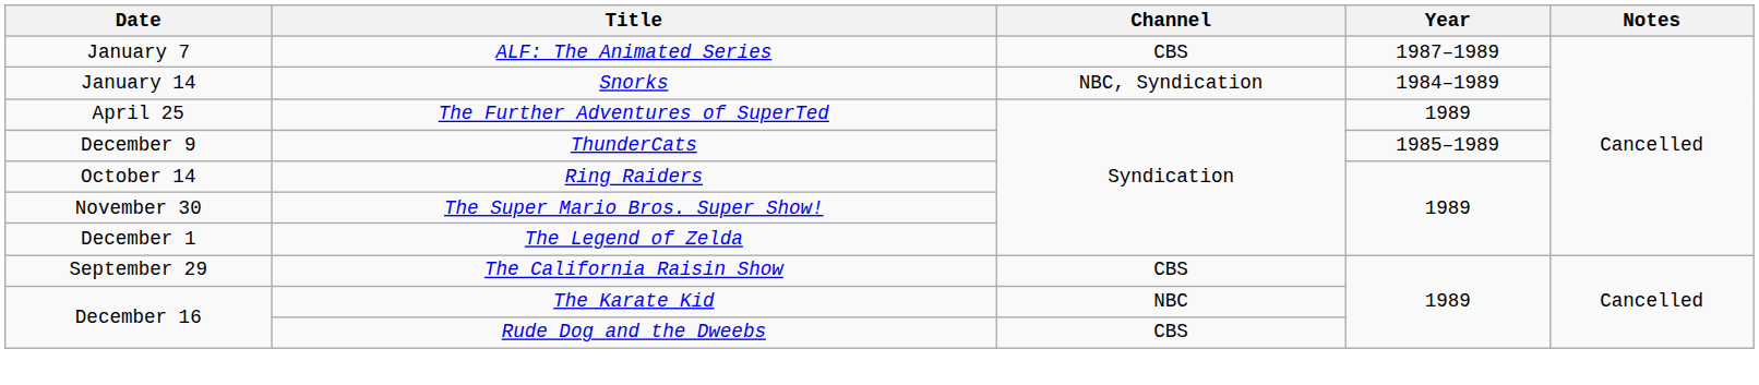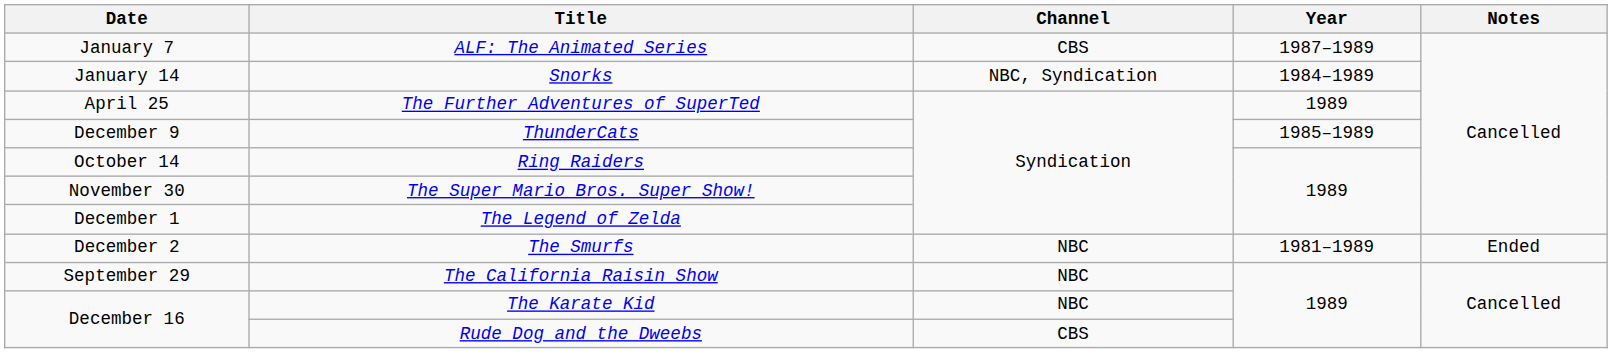 <table class="wikitable" style="text-align: center" width="75%">
 <tr>
 <th scope="col">Date</th>
 <th scope="col">Title</th>
 <th scope="col">Channel</th>
 <th scope="col">Year</th>
 <th scope="col">Notes</th>
 </tr>
 <tr>
 <td>January 7</td>
 <td><em><a href='#'>ALF: The Animated Series</a></em></td>
 <td>CBS</td>
 <td>1987–1989</td>
 <td rowspan=7>Cancelled</td>
 </tr>
 <tr>
 <td>January 14</td>
 <td><em><a href='#'>Snorks</a></em></td>
 <td>NBC, Syndication</td>
 <td>1984–1989</td>
 </tr>
 <tr>
 <td>April 25</td>
 <td><em><a href='#'>The Further Adventures of SuperTed</a></em></td>
 <td rowspan=5>Syndication</td>
 <td>1989</td>
 </tr>
 <tr>
 <td>December 9</td>
 <td><em><a href='#'>ThunderCats</a></em></td>
 <td>1985–1989</td>
 </tr>
 <tr>
 <td>October 14</td>
 <td><em><a href='#'>Ring Raiders</a></em></td>
 <td rowspan=3>1989</td>
 </tr>
 <tr>
 <td>November 30</td>
 <td><em><a href='#'>The Super Mario Bros. Super Show!</a></em></td>
 </tr>
 <tr>
 <td>December 1</td>
 <td><em><a href='#'>The Legend of Zelda</a></em></td>
 </tr>
 <tr>
+<td>December 2</td>
+<td><em><a href='#'>The Smurfs</a></em></td>
+<td>NBC</td>
+<td>1981–1989</td>
+<td>Ended</td>
+</tr>
+<tr>
 <td>September 29</td>
 <td><em><a href='#'>The California Raisin Show</a></em></td>
-<td>CBS</td>
+<td>NBC</td>
 <td rowspan=3>1989</td>
 <td rowspan=3>Cancelled</td>
 </tr>
 <tr>
 <td rowspan=2>December 16</td>
 <td><em><a href='#'>The Karate Kid</a></em></td>
 <td>NBC</td>
 </tr>
 <tr>
 <td><em><a href='#'>Rude Dog and the Dweebs</a></em></td>
 <td>CBS</td>
 </tr>
 </table>
